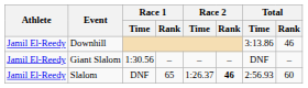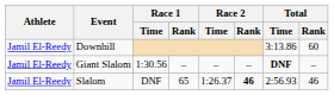 <table class="wikitable" style="font-size:90%">
 <tr>
 <th rowspan="2">Athlete</th>
 <th rowspan="2">Event</th>
 <th colspan="2">Race 1</th>
 <th colspan="2">Race 2</th>
 <th colspan="2">Total</th>
 </tr>
 <tr>
 <th>Time</th>
 <th>Rank</th>
 <th>Time</th>
 <th>Rank</th>
 <th>Time</th>
 <th>Rank</th>
 </tr>
 <tr>
 <td><a href='#'>Jamil El-Reedy</a></td>
 <td>Downhill</td>
 <td colspan="4" bgcolor="wheat"></td>
 <td align="center">3:13.86</td>
-<td align="center">46</td>
+<td align="center">60</td>
 </tr>
 <tr>
 <td><a href='#'>Jamil El-Reedy</a></td>
 <td>Giant Slalom</td>
 <td align="center">1:30.56</td>
 <td align="center">–</td>
 <td align="center">–</td>
 <td align="center">–</td>
-<td align="center">DNF</td>
+<td align="center"><strong>DNF</strong></td>
 <td align="center">–</td>
 </tr>
 <tr>
 <td><a href='#'>Jamil El-Reedy</a></td>
 <td>Slalom</td>
 <td align="center">DNF</td>
 <td align="center">65</td>
 <td align="center">1:26.37</td>
 <td align="center"><strong>46</strong></td>
 <td align="center">2:56.93</td>
-<td align="center">60</td>
+<td align="center">46</td>
 </tr>
 </table>
